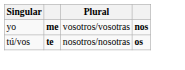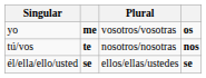 <table class="wikitable">
 <tr>
 <th>Singular</th>
 <th></th>
 <th>Plural</th>
 <th></th>
 </tr>
 <tr>
 <td>yo</td>
 <td><strong>me</strong></td>
 <td>vosotros/vosotras</td>
-<td><strong>nos</strong></td>
+<td><strong>os</strong></td>
 </tr>
 <tr>
 <td>tú/vos</td>
 <td><strong>te</strong></td>
 <td>nosotros/nosotras</td>
-<td><strong>os</strong></td>
+<td><strong>nos</strong></td>
+</tr>
+<tr>
+<td>él/ella/ello/usted</td>
+<td><strong>se</strong></td>
+<td>ellos/ellas/ustedes</td>
+<td><strong>se</strong></td>
 </tr>
 </table>
